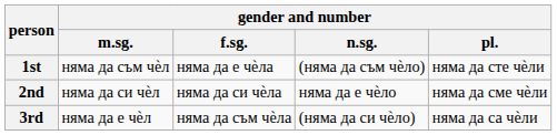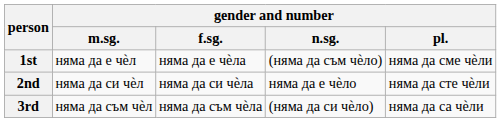 <table class="wikitable">
 <tr>
 <th rowspan="2">person</th>
 <th colspan="4">gender and number</th>
 </tr>
 <tr>
 <th>m.sg.</th>
 <th>f.sg.</th>
 <th>n.sg.</th>
 <th>pl.</th>
 </tr>
 <tr>
 <th>1st</th>
-<td>няма да съм чѐл</td>
+<td>няма да е чѐл</td>
 <td>няма да е чѐла</td>
 <td>(няма да съм чѐло)</td>
-<td>няма да сте чѐли</td>
+<td>няма да сме чѐли</td>
 </tr>
 <tr>
 <th>2nd</th>
 <td>няма да си чѐл</td>
 <td>няма да си чѐла</td>
 <td>няма да е чѐло</td>
-<td>няма да сме чѐли</td>
+<td>няма да сте чѐли</td>
 </tr>
 <tr>
 <th>3rd</th>
-<td>няма да е чѐл</td>
+<td>няма да съм чѐл</td>
 <td>няма да съм чѐла</td>
 <td>(няма да си чѐлo)</td>
 <td>няма да са чѐли</td>
 </tr>
 </table>
